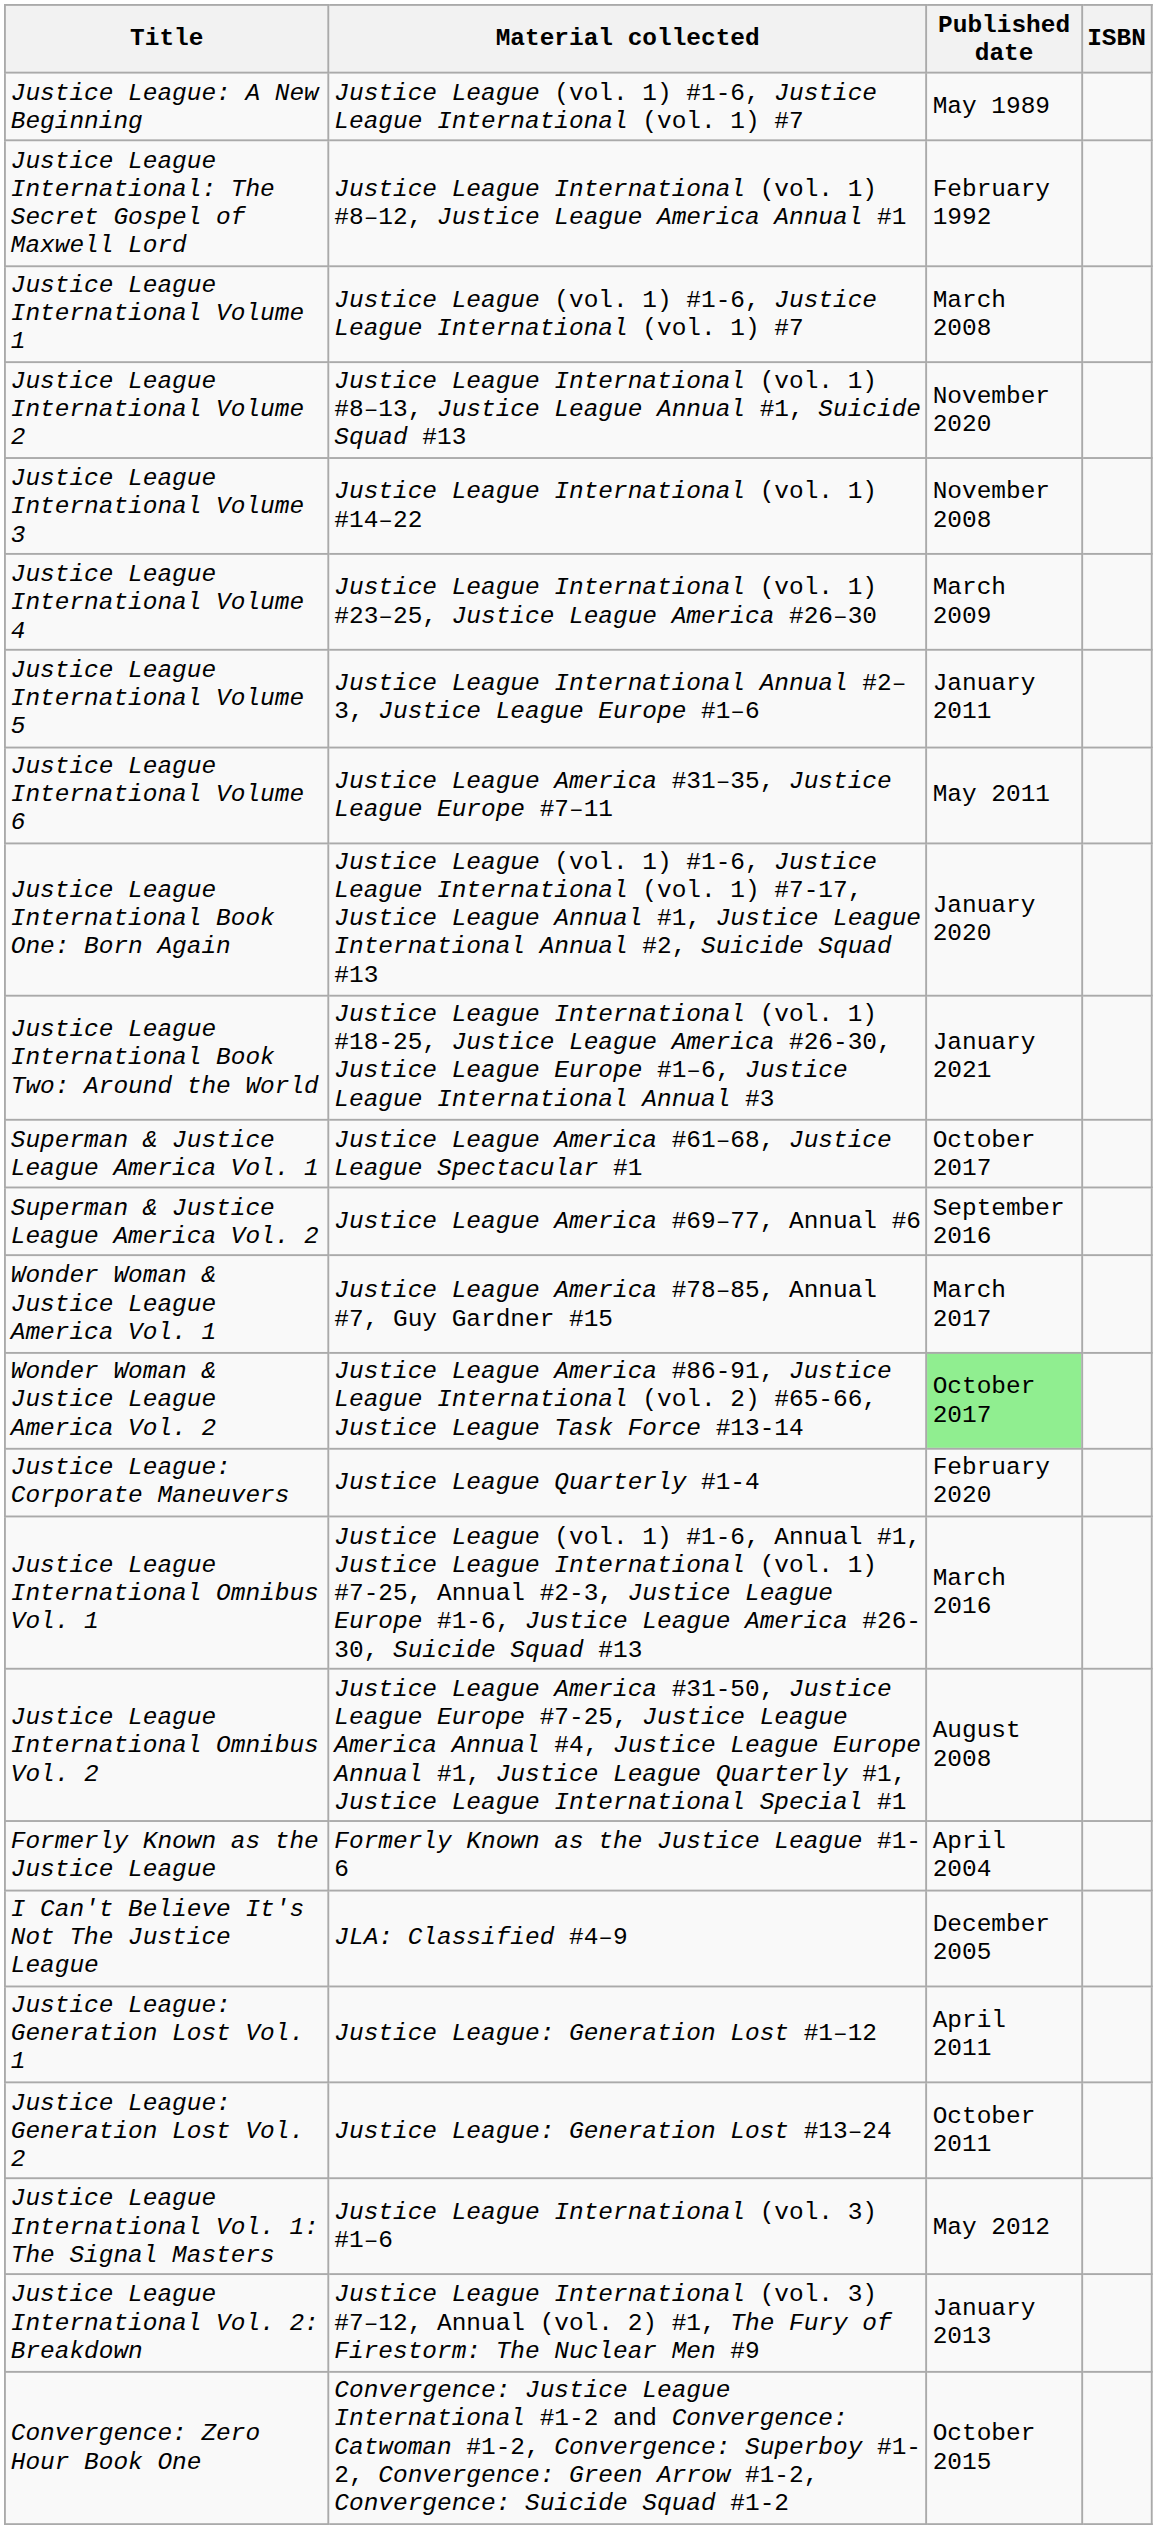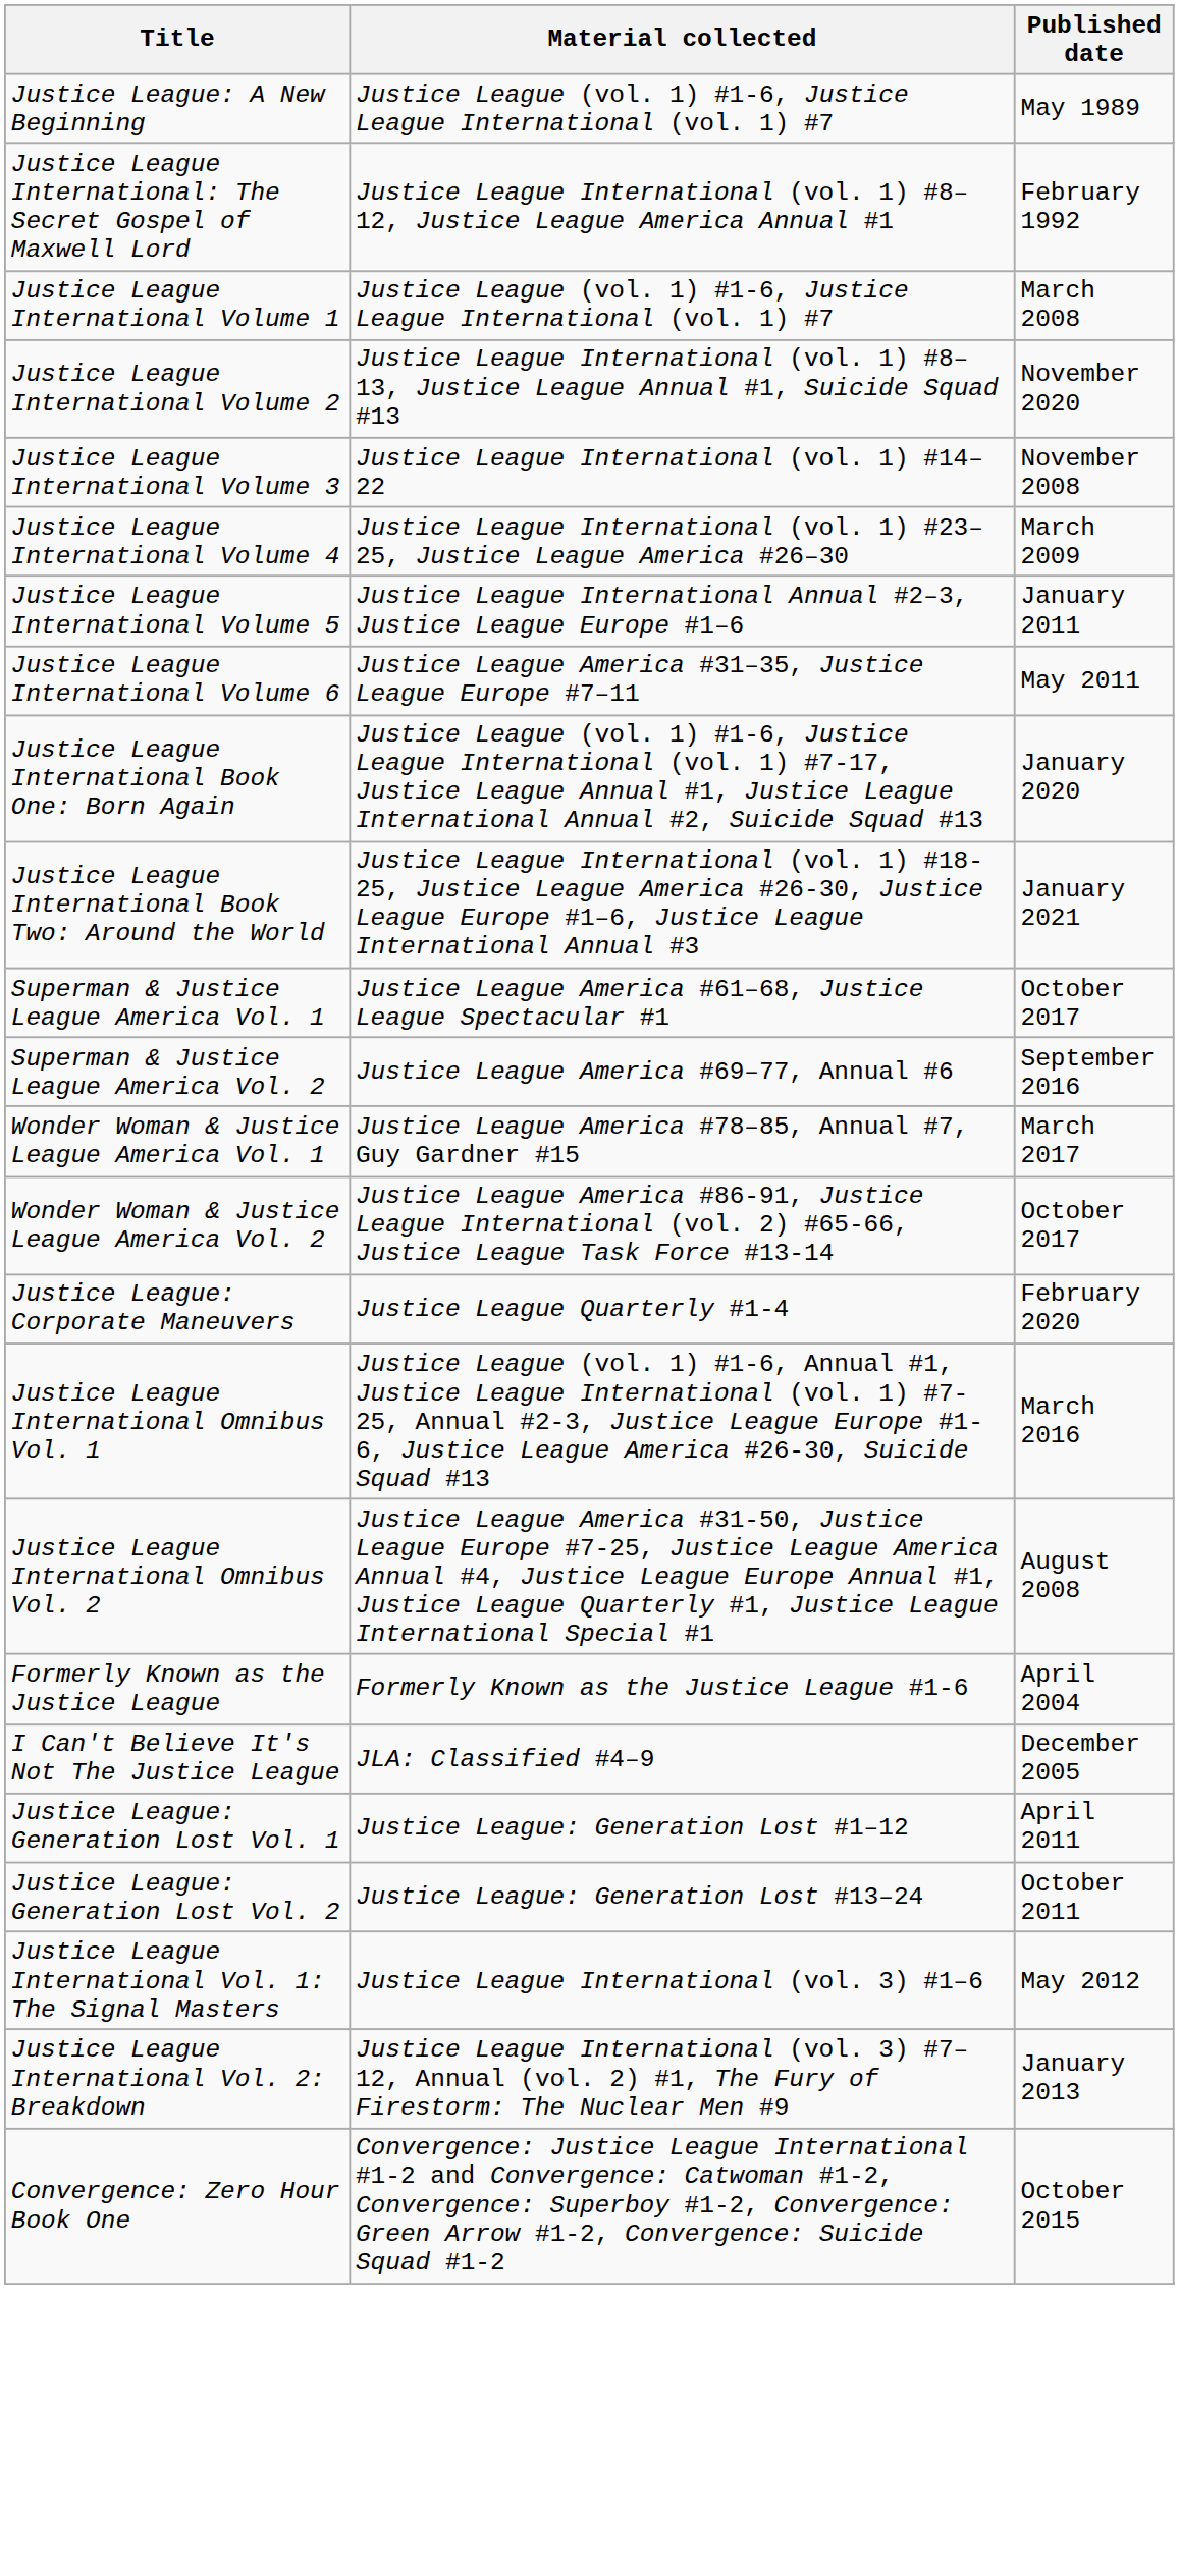 <table class="wikitable">
 <tr>
 <th>Title</th>
 <th>Material collected</th>
 <th>Published date</th>
-<th>ISBN</th>
 </tr>
 <tr>
 <td><em>Justice League: A New Beginning</em></td>
 <td><em>Justice League</em> (vol. 1) #1-6,  <em>Justice League International</em> (vol. 1) #7</td>
 <td>May 1989</td>
-<td></td>
 </tr>
 <tr>
 <td><em>Justice League International: The Secret Gospel of Maxwell Lord</em></td>
 <td><em>Justice League International</em> (vol. 1) #8–12, <em>Justice League America Annual</em> #1</td>
 <td>February 1992</td>
-<td></td>
 </tr>
 <tr>
 <td><em>Justice League International Volume 1</em></td>
 <td><em>Justice League</em> (vol. 1) #1-6, <em>Justice League International</em> (vol. 1) #7</td>
 <td>March 2008</td>
-<td></td>
 </tr>
 <tr>
 <td><em>Justice League International Volume 2</em></td>
 <td><em>Justice League International</em> (vol. 1) #8–13, <em>Justice League Annual</em> #1, <em>Suicide Squad</em> #13</td>
 <td>November 2020</td>
-<td></td>
 </tr>
 <tr>
 <td><em>Justice League International Volume 3</em></td>
 <td><em>Justice League International</em> (vol. 1) #14–22</td>
 <td>November 2008</td>
-<td></td>
 </tr>
 <tr>
 <td><em>Justice League International Volume 4</em></td>
 <td><em>Justice League International</em> (vol. 1) #23–25, <em>Justice League America</em> #26–30</td>
 <td>March 2009</td>
-<td></td>
 </tr>
 <tr>
 <td><em>Justice League International Volume 5</em></td>
 <td><em>Justice League International Annual</em> #2–3, <em>Justice League Europe</em> #1–6</td>
 <td>January 2011</td>
-<td></td>
 </tr>
 <tr>
 <td><em>Justice League International Volume 6</em></td>
 <td><em>Justice League America</em> #31–35, <em>Justice League Europe</em> #7–11</td>
 <td>May 2011</td>
-<td></td>
 </tr>
 <tr>
 <td><em>Justice League International Book One: Born Again</em></td>
 <td><em>Justice League</em> (vol. 1) #1-6, <em>Justice League International</em> (vol. 1) #7-17, <em>Justice League Annual</em> #1, <em>Justice League International Annual</em> #2, <em>Suicide Squad</em> #13</td>
 <td>January 2020</td>
-<td></td>
 </tr>
 <tr>
 <td><em>Justice League International Book Two: Around the World</em></td>
 <td><em>Justice League International</em> (vol. 1) #18-25, <em>Justice League</em> <em>America</em> #26-30, <em>Justice League Europe</em> #1–6, <em>Justice League International Annual</em> #3</td>
 <td>January 2021</td>
-<td></td>
 </tr>
 <tr>
 <td><em>Superman & Justice League America Vol. 1</em></td>
 <td><em>Justice League America</em> #61–68, <em>Justice League Spectacular</em> #1</td>
 <td>October 2017</td>
-<td></td>
 </tr>
 <tr>
 <td><em>Superman & Justice League America Vol. 2</em></td>
 <td><em>Justice League America</em> #69–77, Annual #6</td>
 <td>September 2016</td>
-<td></td>
 </tr>
 <tr>
 <td><em>Wonder Woman & Justice League America Vol. 1</em></td>
 <td><em>Justice League America</em> #78–85, Annual #7, Guy Gardner #15</td>
 <td>March 2017</td>
-<td></td>
 </tr>
 <tr>
 <td><em>Wonder Woman & Justice League America Vol. 2</em></td>
 <td><em>Justice League America</em> #86-91, <em>Justice League International</em> (vol. 2) #65-66, <em>Justice League Task Force</em> #13-14</td>
-<td style="background: lightgreen;">October 2017</td>
-<td></td>
+<td>October 2017</td>
 </tr>
 <tr>
 <td><em>Justice League: Corporate Maneuvers</em></td>
 <td><em>Justice League Quarterly</em> #1-4</td>
 <td>February 2020</td>
-<td></td>
 </tr>
 <tr>
 <td><em>Justice League International Omnibus Vol. 1</em></td>
 <td><em>Justice League</em> (vol. 1) #1-6, Annual #1, <em>Justice League International</em> (vol. 1) #7-25, Annual #2-3, <em>Justice League Europe</em> #1-6, <em>Justice League America</em> #26-30, <em>Suicide Squad</em> #13</td>
 <td>March 2016</td>
-<td></td>
 </tr>
 <tr>
 <td><em>Justice League International Omnibus Vol. 2</em></td>
 <td><em>Justice League America</em> #31-50, <em>Justice League Europe</em> #7-25, <em>Justice League America Annual</em> #4, <em>Justice League Europe Annual</em> #1, <em>Justice League Quarterly</em> #1, <em>Justice League International Special</em> #1</td>
 <td>August 2008</td>
-<td></td>
 </tr>
 <tr>
 <td><em>Formerly Known as the Justice League</em></td>
 <td><em>Formerly Known as the Justice League</em> #1-6</td>
 <td>April 2004</td>
-<td></td>
 </tr>
 <tr>
 <td><em>I Can't Believe It's Not The Justice League</em></td>
 <td><em>JLA: Classified</em> #4–9</td>
 <td>December 2005</td>
-<td></td>
 </tr>
 <tr>
 <td><em>Justice League: Generation Lost Vol. 1</em></td>
 <td><em>Justice League: Generation Lost</em> #1–12</td>
 <td>April 2011</td>
-<td></td>
 </tr>
 <tr>
 <td><em>Justice League: Generation Lost Vol. 2</em></td>
 <td><em>Justice League: Generation Lost</em> #13–24</td>
 <td>October 2011</td>
-<td></td>
 </tr>
 <tr>
 <td><em>Justice League International Vol. 1: The Signal Masters</em></td>
 <td><em>Justice League International</em> (vol. 3) #1–6</td>
 <td>May 2012</td>
-<td></td>
 </tr>
 <tr>
 <td><em>Justice League International Vol. 2: Breakdown</em></td>
 <td><em>Justice League International</em> (vol. 3) #7–12, Annual (vol. 2) #1, <em>The Fury of Firestorm: The Nuclear Men</em> #9</td>
 <td>January 2013</td>
-<td></td>
 </tr>
 <tr>
 <td><em>Convergence: Zero Hour Book One</em></td>
 <td><em>Convergence:</em> <em>Justice League International</em> #1-2 and <em>Convergence: Catwoman</em> #1-2, <em>Convergence: Superboy</em> #1-2, <em>Convergence: Green Arrow</em> #1-2, <em>Convergence: Suicide Squad</em> #1-2</td>
 <td>October 2015</td>
-<td></td>
 </tr>
 </table>
